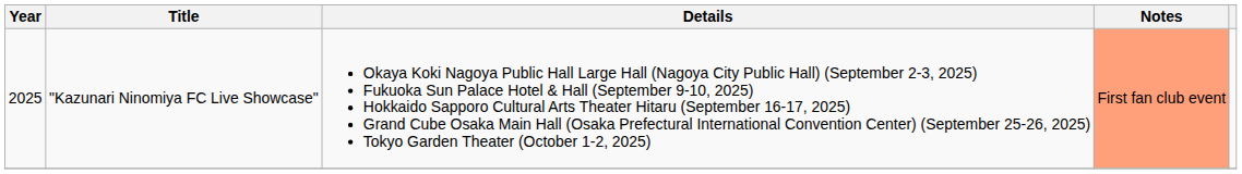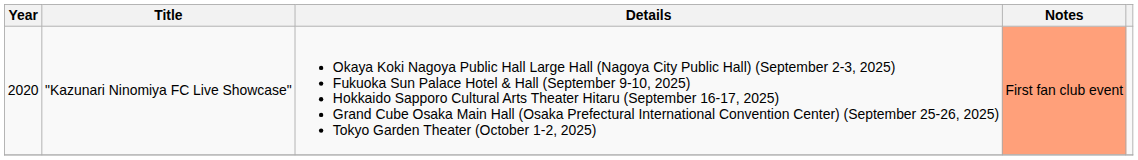 <table class="wikitable">
 <tr>
 <th>Year</th>
 <th>Title</th>
 <th>Details</th>
 <th>Notes</th>
 <th></th>
 </tr>
 <tr>
-<td>2025</td>
+<td>2020</td>
 <td>"Kazunari Ninomiya FC Live Showcase"</td>
 <td><br><ul><li>Okaya Koki Nagoya Public Hall Large Hall (Nagoya City Public Hall) (September 2-3, 2025)</li><li>Fukuoka Sun Palace Hotel & Hall (September 9-10, 2025)</li><li>Hokkaido Sapporo Cultural Arts Theater Hitaru (September 16-17, 2025)</li><li>Grand Cube Osaka Main Hall (Osaka Prefectural International Convention Center) (September 25-26, 2025)</li><li>Tokyo Garden Theater (October 1-2, 2025)</li></ul></td>
 <td style="background: lightsalmon;">First fan club event</td>
 <td></td>
 </tr>
 <tr>
 </tr>
 </table>
